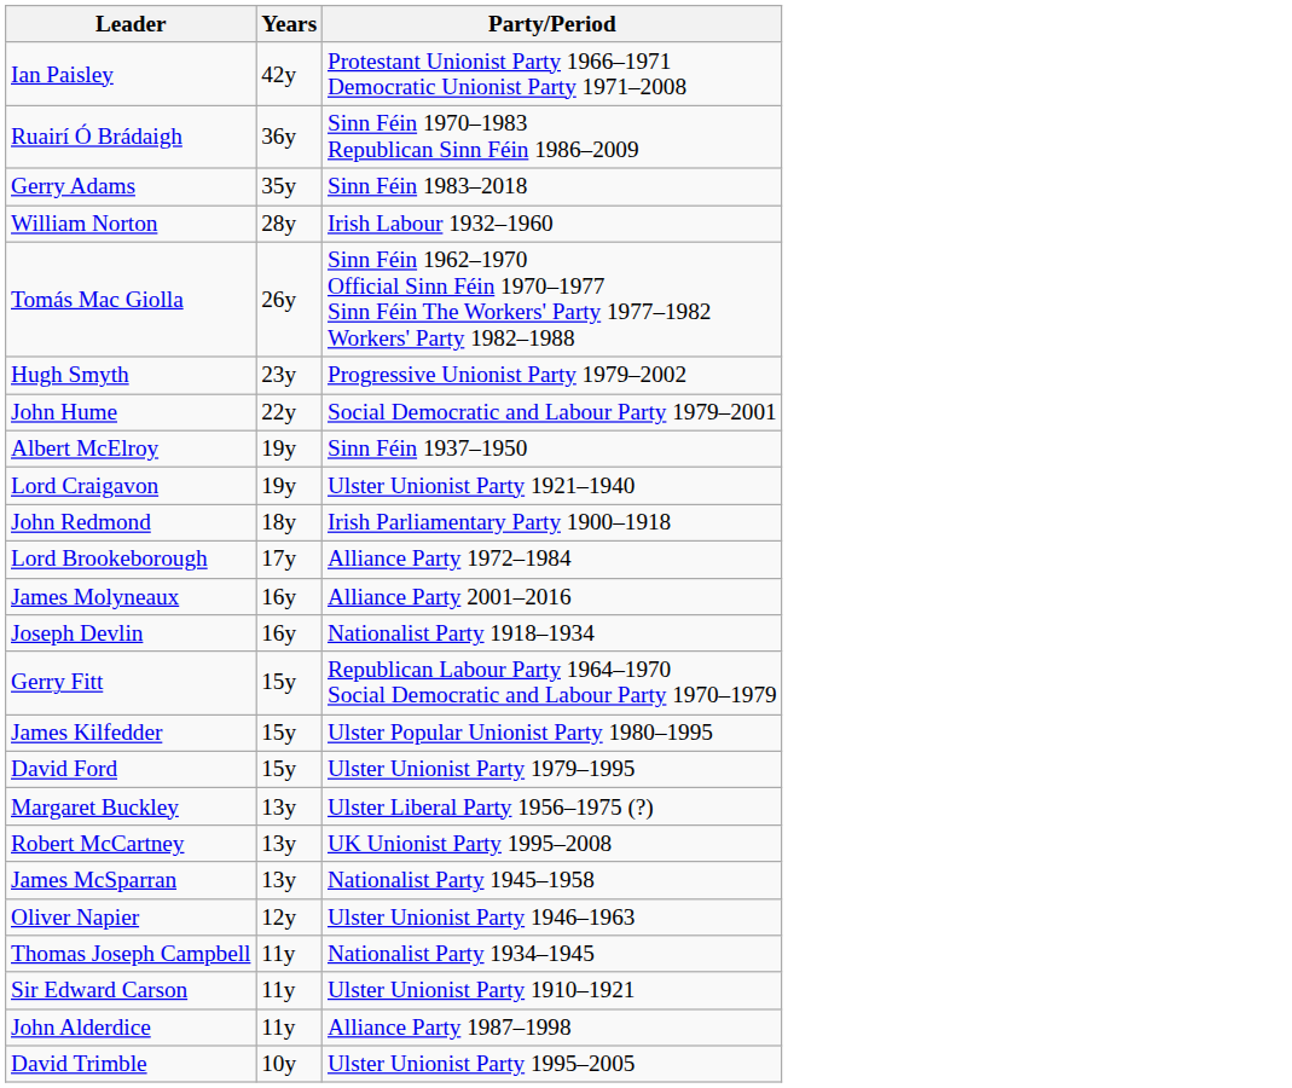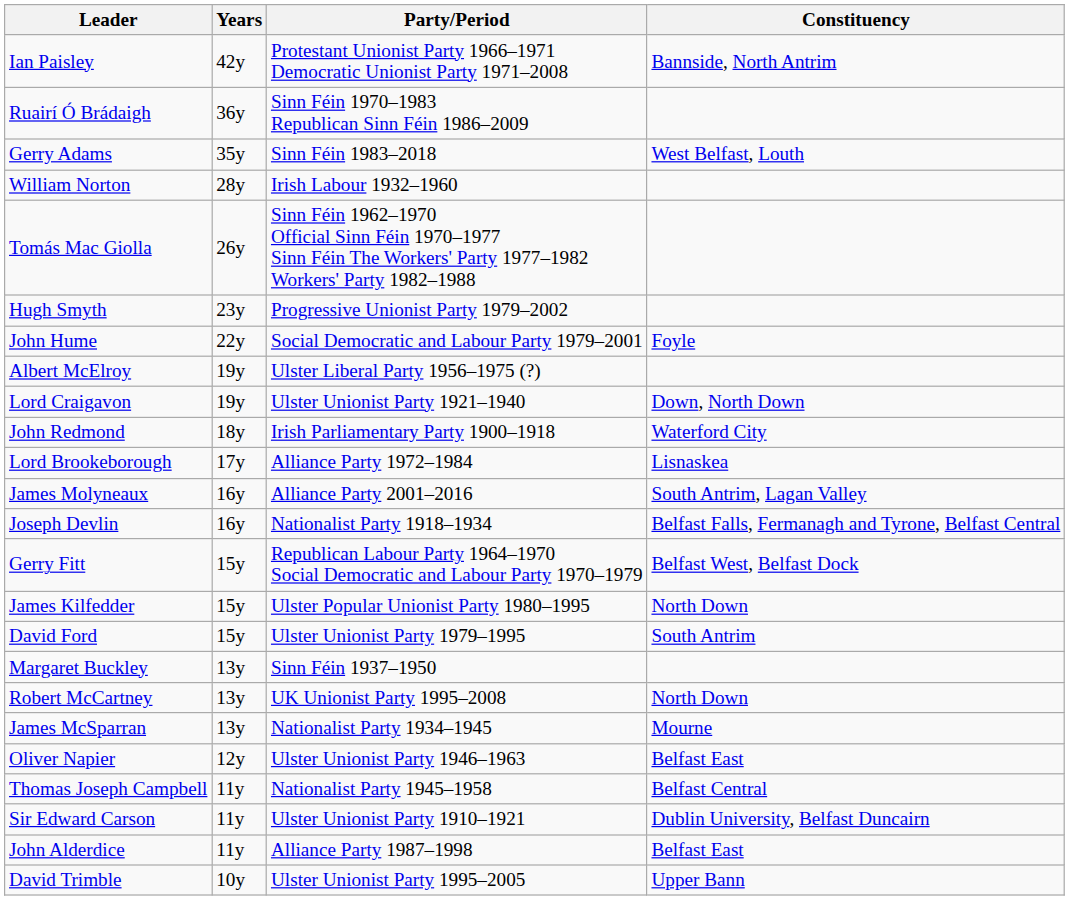 <table class="wikitable sortable">
 <tr>
 <th>Leader</th>
 <th>Years</th>
 <th>Party/Period</th>
+<th>Constituency</th>
 </tr>
 <tr>
 <td><a href='#'>Ian Paisley</a></td>
 <td>42y</td>
 <td><a href='#'>Protestant Unionist Party</a> 1966–1971<br><a href='#'>Democratic Unionist Party</a> 1971–2008</td>
+<td><a href='#'>Bannside</a>, <a href='#'>North Antrim</a></td>
 </tr>
 <tr>
 <td><a href='#'>Ruairí Ó Brádaigh</a></td>
 <td>36y</td>
 <td><a href='#'>Sinn Féin</a> 1970–1983<br><a href='#'>Republican Sinn Féin</a> 1986–2009</td>
+<td></td>
 </tr>
 <tr>
 <td><a href='#'>Gerry Adams</a></td>
 <td>35y</td>
 <td><a href='#'>Sinn Féin</a> 1983–2018</td>
+<td><a href='#'>West Belfast</a>, <a href='#'>Louth</a></td>
 </tr>
 <tr>
 <td><a href='#'>William Norton</a></td>
 <td>28y</td>
 <td><a href='#'>Irish Labour</a> 1932–1960</td>
+<td></td>
 </tr>
 <tr>
 <td><a href='#'>Tomás Mac Giolla</a></td>
 <td>26y</td>
 <td><a href='#'>Sinn Féin</a> 1962–1970<br><a href='#'>Official Sinn Féin</a> 1970–1977<br><a href='#'>Sinn Féin The Workers' Party</a> 1977–1982<br><a href='#'>Workers' Party</a> 1982–1988</td>
+<td></td>
 </tr>
 <tr>
 <td><a href='#'>Hugh Smyth</a></td>
 <td>23y</td>
 <td><a href='#'>Progressive Unionist Party</a> 1979–2002</td>
+<td></td>
 </tr>
 <tr>
 <td><a href='#'>John Hume</a></td>
 <td>22y</td>
 <td><a href='#'>Social Democratic and Labour Party</a> 1979–2001</td>
+<td><a href='#'>Foyle</a></td>
 </tr>
 <tr>
 <td><a href='#'>Albert McElroy</a></td>
 <td>19y</td>
-<td><a href='#'>Sinn Féin</a> 1937–1950</td>
+<td><a href='#'>Ulster Liberal Party</a> 1956–1975 (?)</td>
+<td></td>
 </tr>
 <tr>
 <td><a href='#'>Lord Craigavon</a></td>
 <td>19y</td>
 <td><a href='#'>Ulster Unionist Party</a> 1921–1940</td>
+<td><a href='#'>Down</a>, <a href='#'>North Down</a></td>
 </tr>
 <tr>
 <td><a href='#'>John Redmond</a></td>
 <td>18y</td>
 <td><a href='#'>Irish Parliamentary Party</a> 1900–1918</td>
+<td><a href='#'>Waterford City</a></td>
 </tr>
 <tr>
 <td><a href='#'>Lord Brookeborough</a></td>
 <td>17y</td>
 <td><a href='#'>Alliance Party</a> 1972–1984</td>
+<td><a href='#'>Lisnaskea</a></td>
 </tr>
 <tr>
 <td><a href='#'>James Molyneaux</a></td>
 <td>16y</td>
 <td><a href='#'>Alliance Party</a> 2001–2016</td>
+<td><a href='#'>South Antrim</a>, <a href='#'>Lagan Valley</a></td>
 </tr>
 <tr>
 <td><a href='#'>Joseph Devlin</a></td>
 <td>16y</td>
 <td><a href='#'>Nationalist Party</a> 1918–1934</td>
+<td><a href='#'>Belfast Falls</a>, <a href='#'>Fermanagh and Tyrone</a>, <a href='#'>Belfast Central</a></td>
 </tr>
 <tr>
 <td><a href='#'>Gerry Fitt</a></td>
 <td>15y</td>
 <td><a href='#'>Republican Labour Party</a> 1964–1970<br><a href='#'>Social Democratic and Labour Party</a> 1970–1979</td>
+<td><a href='#'>Belfast West</a>, <a href='#'>Belfast Dock</a></td>
 </tr>
 <tr>
 <td><a href='#'>James Kilfedder</a></td>
 <td>15y</td>
 <td><a href='#'>Ulster Popular Unionist Party</a> 1980–1995</td>
+<td><a href='#'>North Down</a></td>
 </tr>
 <tr>
 <td><a href='#'>David Ford</a></td>
 <td>15y</td>
 <td><a href='#'>Ulster Unionist Party</a> 1979–1995</td>
+<td><a href='#'>South Antrim</a></td>
 </tr>
 <tr>
 <td><a href='#'>Margaret Buckley</a></td>
 <td>13y</td>
-<td><a href='#'>Ulster Liberal Party</a> 1956–1975 (?)</td>
+<td><a href='#'>Sinn Féin</a> 1937–1950</td>
+<td></td>
 </tr>
 <tr>
 <td><a href='#'>Robert McCartney</a></td>
 <td>13y</td>
 <td><a href='#'>UK Unionist Party</a> 1995–2008</td>
+<td><a href='#'>North Down</a></td>
 </tr>
 <tr>
 <td><a href='#'>James McSparran</a></td>
 <td>13y</td>
-<td><a href='#'>Nationalist Party</a> 1945–1958</td>
+<td><a href='#'>Nationalist Party</a> 1934–1945</td>
+<td><a href='#'>Mourne</a></td>
 </tr>
 <tr>
 <td><a href='#'>Oliver Napier</a></td>
 <td>12y</td>
 <td><a href='#'>Ulster Unionist Party</a> 1946–1963</td>
+<td><a href='#'>Belfast East</a></td>
 </tr>
 <tr>
 <td><a href='#'>Thomas Joseph Campbell</a></td>
 <td>11y</td>
-<td><a href='#'>Nationalist Party</a> 1934–1945</td>
+<td><a href='#'>Nationalist Party</a> 1945–1958</td>
+<td><a href='#'>Belfast Central</a></td>
 </tr>
 <tr>
 <td><a href='#'>Sir Edward Carson</a></td>
 <td>11y</td>
 <td><a href='#'>Ulster Unionist Party</a> 1910–1921</td>
+<td><a href='#'>Dublin University</a>, <a href='#'>Belfast Duncairn</a></td>
 </tr>
 <tr>
 <td><a href='#'>John Alderdice</a></td>
 <td>11y</td>
 <td><a href='#'>Alliance Party</a> 1987–1998</td>
+<td><a href='#'>Belfast East</a></td>
 </tr>
 <tr>
 <td><a href='#'>David Trimble</a></td>
 <td>10y</td>
 <td><a href='#'>Ulster Unionist Party</a> 1995–2005</td>
+<td><a href='#'>Upper Bann</a></td>
 </tr>
 </table>
